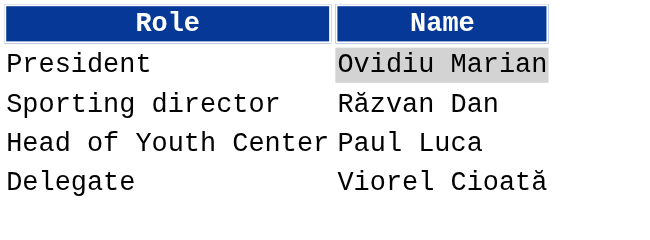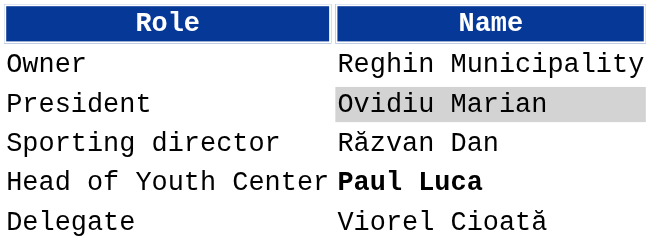 <table class="toccolours">
 <tr>
 <th style="background:#063898;color:#ffffff;border:1px solid #ffffff;">Role</th>
 <th style="background:#063898;color:#ffffff;border:1px solid #ffffff;">Name</th>
+</tr>
+<tr>
+<td>Owner</td>
+<td> Reghin Municipality</td>
 </tr>
 <tr>
 <td>President</td>
 <td style="background: lightgrey;"> Ovidiu Marian</td>
 </tr>
 <tr>
 <td>Sporting director</td>
 <td> Răzvan Dan</td>
 </tr>
 <tr>
 <td>Head of Youth Center</td>
-<td> Paul Luca</td>
+<td><strong> Paul Luca</strong></td>
 </tr>
 <tr>
 <td>Delegate</td>
 <td> Viorel Cioată</td>
 </tr>
 </table>
